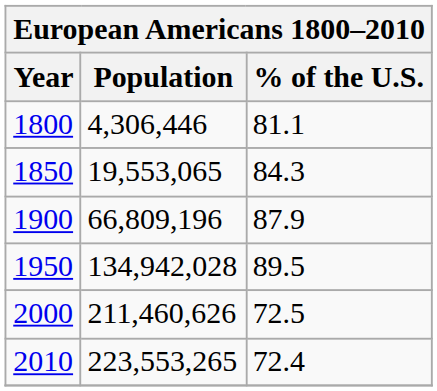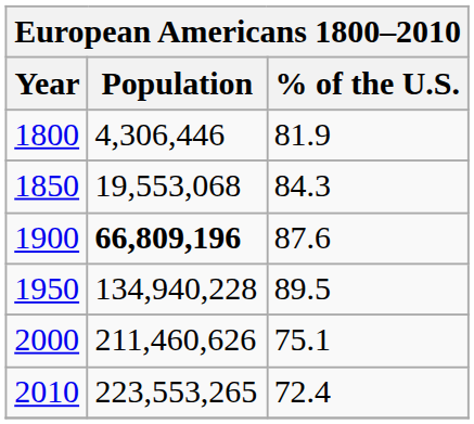 <table class="wikitable" font-size:90%;" style="float:right">
 <tr>
 <th colspan="5">European Americans 1800–2010</th>
 </tr>
 <tr>
 <th>Year</th>
 <th>Population</th>
 <th>% of the U.S.</th>
 </tr>
 <tr>
 <td><a href='#'>1800</a></td>
 <td>4,306,446</td>
-<td>81.1</td>
+<td>81.9</td>
 </tr>
 <tr>
 <td><a href='#'>1850</a></td>
-<td>19,553,065</td>
+<td>19,553,068</td>
 <td>84.3</td>
 </tr>
 <tr>
 <td><a href='#'>1900</a></td>
-<td>66,809,196</td>
-<td>87.9</td>
+<td><strong>66,809,196</strong></td>
+<td>87.6</td>
 </tr>
 <tr>
 <td><a href='#'>1950</a></td>
-<td>134,942,028</td>
+<td>134,940,228</td>
 <td>89.5</td>
 </tr>
 <tr>
 <td><a href='#'>2000</a></td>
 <td>211,460,626</td>
-<td>72.5</td>
+<td>75.1</td>
 </tr>
 <tr>
 <td><a href='#'>2010</a></td>
 <td>223,553,265</td>
 <td>72.4</td>
 </tr>
 <tr>
 </tr>
 </table>
